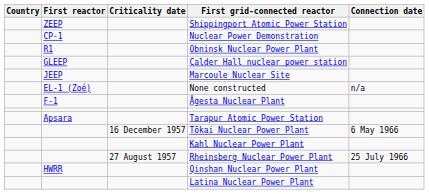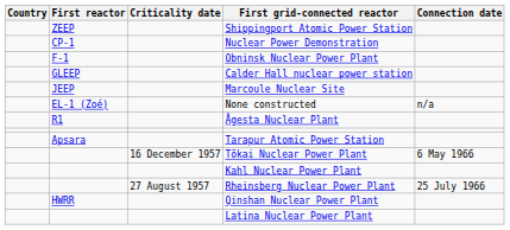 <table class="wikitable sortable mw-collapsible">
 <tr>
 <th>Country</th>
 <th>First reactor</th>
 <th>Criticality date</th>
 <th>First grid-connected reactor</th>
 <th>Connection date</th>
 </tr>
 <tr>
 <td></td>
 <td><a href='#'>ZEEP</a></td>
 <td></td>
 <td><a href='#'>Shippingport Atomic Power Station</a></td>
 <td></td>
 </tr>
 <tr>
 <td></td>
 <td><a href='#'>CP-1</a></td>
 <td></td>
 <td><a href='#'>Nuclear Power Demonstration</a></td>
 <td></td>
 </tr>
 <tr>
 <td></td>
-<td><a href='#'>R1</a></td>
+<td><a href='#'>F-1</a></td>
 <td></td>
 <td><a href='#'>Obninsk Nuclear Power Plant</a></td>
 <td></td>
 </tr>
 <tr>
 <td></td>
 <td><a href='#'>GLEEP</a></td>
 <td></td>
 <td><a href='#'>Calder Hall nuclear power station</a></td>
 <td></td>
 </tr>
 <tr>
 <td></td>
 <td><a href='#'>JEEP</a></td>
 <td></td>
 <td><a href='#'>Marcoule Nuclear Site</a></td>
 <td></td>
 </tr>
 <tr>
 <td></td>
 <td><a href='#'>EL-1 (Zoé)</a></td>
 <td></td>
 <td>None constructed</td>
 <td>n/a</td>
 </tr>
 <tr>
 <td></td>
-<td><a href='#'>F-1</a></td>
+<td><a href='#'>R1</a></td>
 <td></td>
 <td><a href='#'>Ågesta Nuclear Plant</a></td>
 <td></td>
 </tr>
 <tr>
 <td></td>
 <td></td>
 <td></td>
 <td></td>
 <td></td>
 </tr>
 <tr>
 <td></td>
 <td><a href='#'>Apsara</a></td>
 <td><strong></strong></td>
 <td><a href='#'>Tarapur Atomic Power Station</a></td>
 <td></td>
 </tr>
 <tr>
 <td></td>
 <td></td>
 <td>16 December 1957</td>
 <td><a href='#'>Tōkai Nuclear Power Plant</a></td>
 <td>6 May 1966</td>
 </tr>
 <tr>
 <td></td>
 <td></td>
 <td></td>
 <td><a href='#'>Kahl Nuclear Power Plant</a></td>
 <td></td>
 </tr>
 <tr>
 <td></td>
 <td></td>
 <td>27 August 1957</td>
 <td><a href='#'>Rheinsberg Nuclear Power Plant</a></td>
 <td>25 July 1966</td>
 </tr>
 <tr>
 <td></td>
 <td><a href='#'>HWRR</a></td>
 <td></td>
 <td><a href='#'>Qinshan Nuclear Power Plant</a></td>
 <td></td>
 </tr>
 <tr>
 <td></td>
 <td></td>
 <td></td>
 <td><a href='#'>Latina Nuclear Power Plant</a></td>
 <td></td>
 </tr>
 </table>
